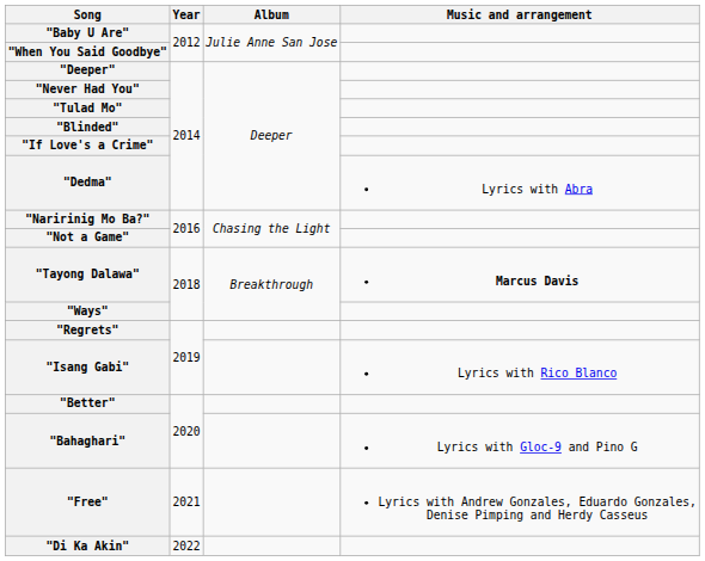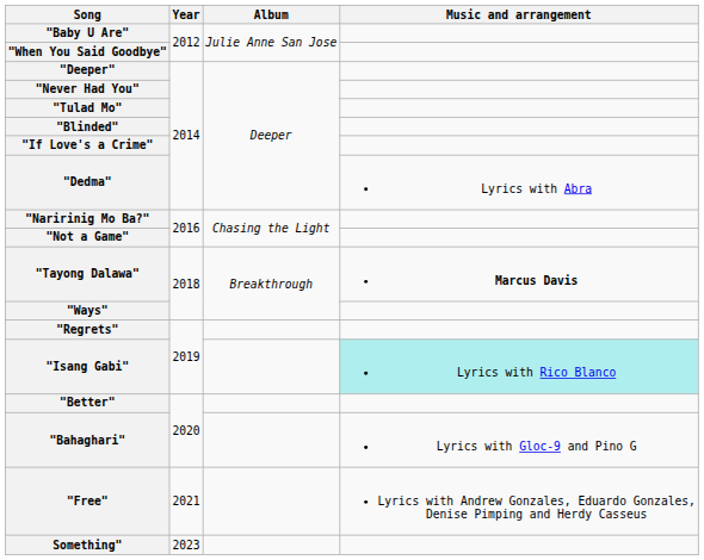 <table class="wikitable plainrowheaders" style="text-align:center;">
 <tr>
 <th>Song</th>
 <th>Year</th>
 <th>Album</th>
 <th>Music and arrangement</th>
 </tr>
 <tr>
 <th scope="row">"Baby U Are"</th>
 <td rowspan="2">2012</td>
 <td rowspan="2"><em>Julie Anne San Jose</em></td>
 <td></td>
 </tr>
 <tr>
 <th scope="row">"When You Said Goodbye"</th>
 <td></td>
 </tr>
 <tr>
 <th scope="row">"Deeper"</th>
 <td rowspan="6">2014</td>
 <td rowspan="6"><em>Deeper</em></td>
 <td></td>
 </tr>
 <tr>
 <th scope="row">"Never Had You"</th>
 <td></td>
 </tr>
 <tr>
 <th scope="row">"Tulad Mo"</th>
 <td></td>
 </tr>
 <tr>
 <th scope="row">"Blinded"</th>
 <td></td>
 </tr>
 <tr>
 <th scope="row">"If Love's a Crime"</th>
 <td></td>
 </tr>
 <tr>
 <th scope="row">"Dedma"</th>
 <td><br><ul><li>Lyrics with <a href='#'>Abra</a></li></ul></td>
 </tr>
 <tr>
 <th scope="row">"Naririnig Mo Ba?"</th>
 <td rowspan="2">2016</td>
 <td rowspan="2"><em>Chasing the Light</em></td>
 <td></td>
 </tr>
 <tr>
 <th scope="row">"Not a Game"</th>
 <td></td>
 </tr>
 <tr>
 <th scope="row">"Tayong Dalawa"</th>
 <td rowspan="2">2018</td>
 <td rowspan="2"><em>Breakthrough</em></td>
 <td><strong><br><ul><li>Marcus Davis</li></ul></strong></td>
 </tr>
 <tr>
 <th scope="row">"Ways"</th>
 <td></td>
 </tr>
 <tr>
 <th scope="row">"Regrets"</th>
 <td rowspan="2">2019</td>
 <td></td>
 <td></td>
 </tr>
 <tr>
 <th scope="row">"Isang Gabi"</th>
 <td></td>
-<td><br><ul><li>Lyrics with <a href='#'>Rico Blanco</a></li></ul></td>
+<td style="background: paleturquoise;"><br><ul><li>Lyrics with <a href='#'>Rico Blanco</a></li></ul></td>
 </tr>
 <tr>
 <th scope="row">"Better"</th>
 <td rowspan="2">2020</td>
 <td></td>
 <td></td>
 </tr>
 <tr>
 <th scope="row">"Bahaghari"</th>
 <td></td>
 <td><br><ul><li>Lyrics with <a href='#'>Gloc-9</a> and Pino G</li></ul></td>
 </tr>
 <tr>
 <th scope="row">"Free"</th>
 <td>2021</td>
 <td></td>
 <td><br><ul><li>Lyrics with Andrew Gonzales, Eduardo Gonzales, <br>Denise Pimping and Herdy Casseus</li></ul></td>
 </tr>
 <tr>
-<th scope="row">"Di Ka Akin"</th>
-<td>2022</td>
+<th scope="row">Something"</th>
+<td>2023</td>
 <td></td>
 <td></td>
 </tr>
 </table>
